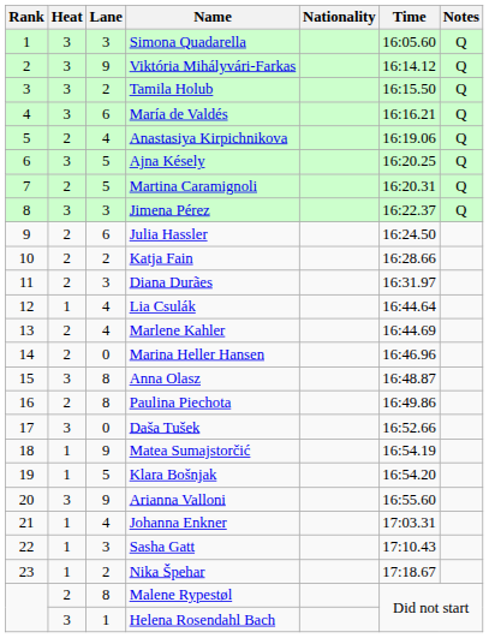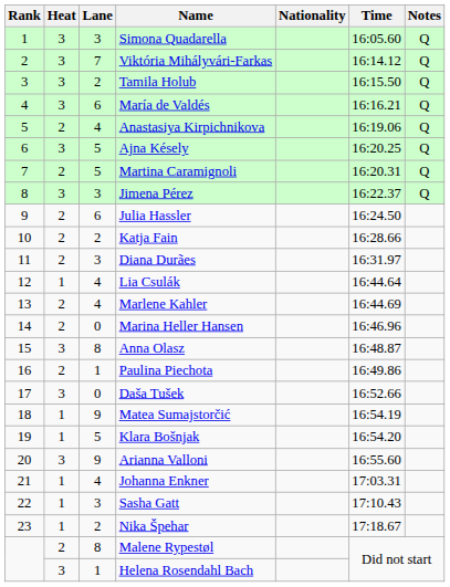 <table class="wikitable sortable" style="text-align:center">
 <tr>
 <th>Rank</th>
 <th>Heat</th>
 <th>Lane</th>
 <th>Name</th>
 <th>Nationality</th>
 <th>Time</th>
 <th>Notes</th>
 </tr>
 <tr bgcolor=ccffcc>
 <td>1</td>
 <td>3</td>
 <td>3</td>
 <td align=left><a href='#'>Simona Quadarella</a></td>
 <td align=left></td>
 <td>16:05.60</td>
 <td>Q</td>
 </tr>
 <tr bgcolor=ccffcc>
 <td>2</td>
 <td>3</td>
-<td>9</td>
+<td>7</td>
 <td align=left><a href='#'>Viktória Mihályvári-Farkas</a></td>
 <td align=left></td>
 <td>16:14.12</td>
 <td>Q</td>
 </tr>
 <tr bgcolor=ccffcc>
 <td>3</td>
 <td>3</td>
 <td>2</td>
 <td align=left><a href='#'>Tamila Holub</a></td>
 <td align=left></td>
 <td>16:15.50</td>
 <td>Q</td>
 </tr>
 <tr bgcolor=ccffcc>
 <td>4</td>
 <td>3</td>
 <td>6</td>
 <td align=left><a href='#'>María de Valdés</a></td>
 <td align=left></td>
 <td>16:16.21</td>
 <td>Q</td>
 </tr>
 <tr bgcolor=ccffcc>
 <td>5</td>
 <td>2</td>
 <td>4</td>
 <td align=left><a href='#'>Anastasiya Kirpichnikova</a></td>
 <td align=left></td>
 <td>16:19.06</td>
 <td>Q</td>
 </tr>
 <tr bgcolor=ccffcc>
 <td>6</td>
 <td>3</td>
 <td>5</td>
 <td align=left><a href='#'>Ajna Késely</a></td>
 <td align=left></td>
 <td>16:20.25</td>
 <td>Q</td>
 </tr>
 <tr bgcolor=ccffcc>
 <td>7</td>
 <td>2</td>
 <td>5</td>
 <td align=left><a href='#'>Martina Caramignoli</a></td>
 <td align=left></td>
 <td>16:20.31</td>
 <td>Q</td>
 </tr>
 <tr bgcolor=ccffcc>
 <td>8</td>
 <td>3</td>
 <td>3</td>
 <td align=left><a href='#'>Jimena Pérez</a></td>
 <td align=left></td>
 <td>16:22.37</td>
 <td>Q</td>
 </tr>
 <tr>
 <td>9</td>
 <td>2</td>
 <td>6</td>
 <td align=left><a href='#'>Julia Hassler</a></td>
 <td align=left></td>
 <td>16:24.50</td>
 <td></td>
 </tr>
 <tr>
 <td>10</td>
 <td>2</td>
 <td>2</td>
 <td align=left><a href='#'>Katja Fain</a></td>
 <td align=left></td>
 <td>16:28.66</td>
 <td></td>
 </tr>
 <tr>
 <td>11</td>
 <td>2</td>
 <td>3</td>
 <td align=left><a href='#'>Diana Durães</a></td>
 <td align=left></td>
 <td>16:31.97</td>
 <td></td>
 </tr>
 <tr>
 <td>12</td>
 <td>1</td>
 <td>4</td>
 <td align=left><a href='#'>Lia Csulák</a></td>
 <td align=left></td>
 <td>16:44.64</td>
 <td></td>
 </tr>
 <tr>
 <td>13</td>
 <td>2</td>
 <td>4</td>
 <td align=left><a href='#'>Marlene Kahler</a></td>
 <td align=left></td>
 <td>16:44.69</td>
 <td></td>
 </tr>
 <tr>
 <td>14</td>
 <td>2</td>
 <td>0</td>
 <td align=left><a href='#'>Marina Heller Hansen</a></td>
 <td align=left></td>
 <td>16:46.96</td>
 <td></td>
 </tr>
 <tr>
 <td>15</td>
 <td>3</td>
 <td>8</td>
 <td align=left><a href='#'>Anna Olasz</a></td>
 <td align=left></td>
 <td>16:48.87</td>
 <td></td>
 </tr>
 <tr>
 <td>16</td>
 <td>2</td>
-<td>8</td>
+<td>1</td>
 <td align=left><a href='#'>Paulina Piechota</a></td>
 <td align=left></td>
 <td>16:49.86</td>
 <td></td>
 </tr>
 <tr>
 <td>17</td>
 <td>3</td>
 <td>0</td>
 <td align=left><a href='#'>Daša Tušek</a></td>
 <td align=left></td>
 <td>16:52.66</td>
 <td></td>
 </tr>
 <tr>
 <td>18</td>
 <td>1</td>
 <td>9</td>
 <td align=left><a href='#'>Matea Sumajstorčić</a></td>
 <td align=left></td>
 <td>16:54.19</td>
 <td></td>
 </tr>
 <tr>
 <td>19</td>
 <td>1</td>
 <td>5</td>
 <td align=left><a href='#'>Klara Bošnjak</a></td>
 <td align=left></td>
 <td>16:54.20</td>
 <td></td>
 </tr>
 <tr>
 <td>20</td>
 <td>3</td>
 <td>9</td>
 <td align=left><a href='#'>Arianna Valloni</a></td>
 <td align=left></td>
 <td>16:55.60</td>
 <td></td>
 </tr>
 <tr>
 <td>21</td>
 <td>1</td>
 <td>4</td>
 <td align=left><a href='#'>Johanna Enkner</a></td>
 <td align=left></td>
 <td>17:03.31</td>
 <td></td>
 </tr>
 <tr>
 <td>22</td>
 <td>1</td>
 <td>3</td>
 <td align=left><a href='#'>Sasha Gatt</a></td>
 <td align=left></td>
 <td>17:10.43</td>
 <td></td>
 </tr>
 <tr>
 <td>23</td>
 <td>1</td>
 <td>2</td>
 <td align=left><a href='#'>Nika Špehar</a></td>
 <td align=left></td>
 <td>17:18.67</td>
 <td></td>
 </tr>
 <tr>
 <td rowspan=2></td>
 <td>2</td>
 <td>8</td>
 <td align=left><a href='#'>Malene Rypestøl</a></td>
 <td align=left></td>
 <td colspan=2 rowspan=2>Did not start</td>
 </tr>
 <tr>
 <td>3</td>
 <td>1</td>
 <td align=left><a href='#'>Helena Rosendahl Bach</a></td>
 <td align=left></td>
 </tr>
 </table>
